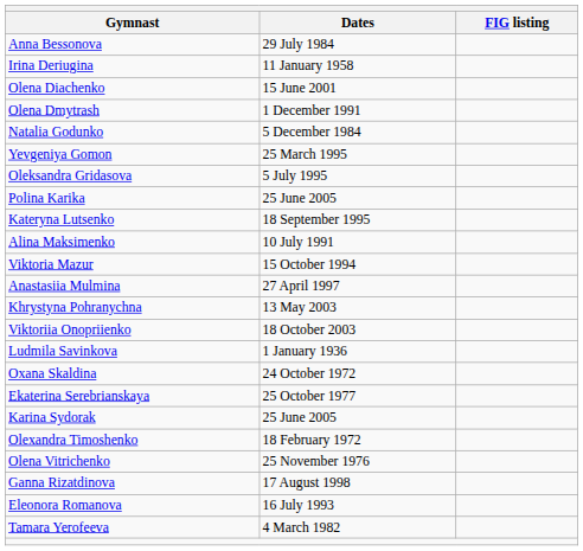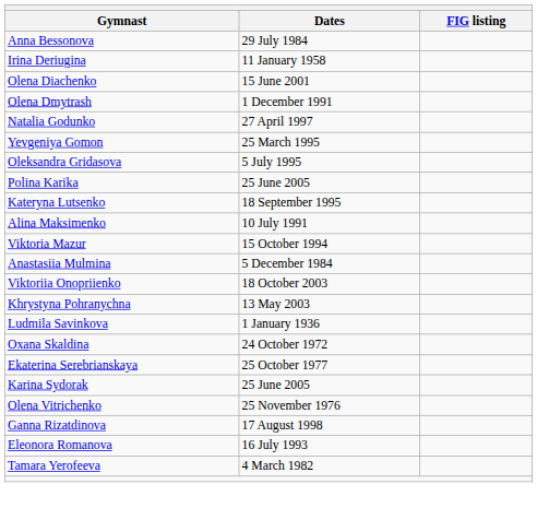 <table class="wikitable mw-collapsible mw-collapsed" width="75%">
 <tr>
 <th colspan="3"></th>
 </tr>
 <tr>
 <th>Gymnast</th>
 <th>Dates</th>
 <th><a href='#'>FIG</a> listing</th>
 </tr>
 <tr>
 <td><a href='#'>Anna Bessonova</a></td>
 <td>29 July 1984</td>
 <td></td>
 </tr>
 <tr>
 <td><a href='#'>Irina Deriugina</a></td>
 <td>11 January 1958</td>
 <td></td>
 </tr>
 <tr>
 <td><a href='#'>Olena Diachenko</a></td>
 <td>15 June 2001</td>
 <td></td>
 </tr>
 <tr>
 <td><a href='#'>Olena Dmytrash</a></td>
 <td>1 December 1991</td>
 <td></td>
 </tr>
 <tr>
 <td><a href='#'>Natalia Godunko</a></td>
-<td>5 December 1984</td>
+<td>27 April 1997</td>
 <td></td>
 </tr>
 <tr>
 <td><a href='#'>Yevgeniya Gomon</a></td>
 <td>25 March 1995</td>
 <td></td>
 </tr>
 <tr>
 <td><a href='#'>Oleksandra Gridasova</a></td>
 <td>5 July 1995</td>
 <td></td>
 </tr>
 <tr>
 <td><a href='#'>Polina Karika</a></td>
 <td>25 June 2005</td>
 <td></td>
 </tr>
 <tr>
 <td><a href='#'>Kateryna Lutsenko</a></td>
 <td>18 September 1995</td>
 <td></td>
 </tr>
 <tr>
 <td><a href='#'>Alina Maksimenko</a></td>
 <td>10 July 1991</td>
 <td></td>
 </tr>
 <tr>
 <td><a href='#'>Viktoria Mazur</a></td>
 <td>15 October 1994</td>
 <td></td>
 </tr>
 <tr>
 <td><a href='#'>Anastasiia Mulmina</a></td>
-<td>27 April 1997</td>
+<td>5 December 1984</td>
+<td></td>
+</tr>
+<tr>
+<td><a href='#'>Viktoriia Onopriienko</a></td>
+<td>18 October 2003</td>
 <td></td>
 </tr>
 <tr>
 <td><a href='#'>Khrystyna Pohranychna</a></td>
 <td>13 May 2003</td>
-<td></td>
-</tr>
-<tr>
-<td><a href='#'>Viktoriia Onopriienko</a></td>
-<td>18 October 2003</td>
 <td></td>
 </tr>
 <tr>
 <td><a href='#'>Ludmila Savinkova</a></td>
 <td>1 January 1936</td>
 <td></td>
 </tr>
 <tr>
 <td><a href='#'>Oxana Skaldina</a></td>
 <td>24 October 1972</td>
 <td></td>
 </tr>
 <tr>
 <td><a href='#'>Ekaterina Serebrianskaya</a></td>
 <td>25 October 1977</td>
 <td></td>
 </tr>
 <tr>
 <td><a href='#'>Karina Sydorak</a></td>
 <td>25 June 2005</td>
-<td></td>
-</tr>
-<tr>
-<td><a href='#'>Olexandra Timoshenko</a></td>
-<td>18 February 1972</td>
 <td></td>
 </tr>
 <tr>
 <td><a href='#'>Olena Vitrichenko</a></td>
 <td>25 November 1976</td>
 <td></td>
 </tr>
 <tr>
 <td><a href='#'>Ganna Rizatdinova</a></td>
 <td>17 August 1998</td>
 <td></td>
 </tr>
 <tr>
 <td><a href='#'>Eleonora Romanova</a></td>
 <td>16 July 1993</td>
 <td></td>
 </tr>
 <tr>
 <td><a href='#'>Tamara Yerofeeva</a></td>
 <td>4 March 1982</td>
 <td></td>
 </tr>
 <tr>
 <td colspan="3"></td>
 </tr>
 </table>
